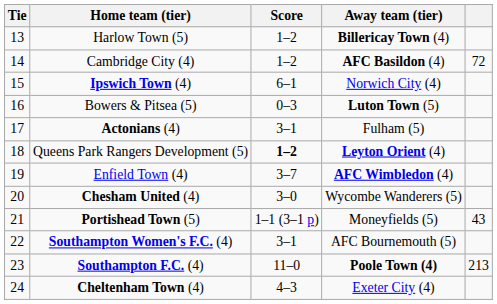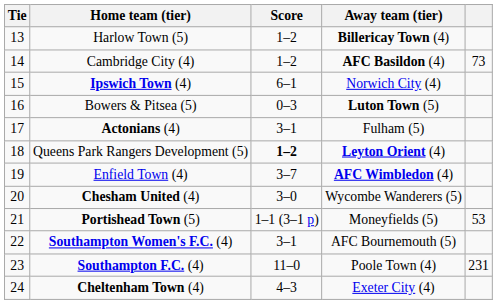 <table class="wikitable" style="text-align:center; font-size:85%">
 <tr>
 <th>Tie</th>
 <th>Home team (tier)</th>
 <th>Score</th>
 <th>Away team (tier)</th>
 <th></th>
 </tr>
 <tr>
 <td>13</td>
 <td>Harlow Town (5)</td>
 <td>1–2</td>
 <td><strong>Billericay Town</strong> (4)</td>
 <td></td>
 </tr>
 <tr>
 <td>14</td>
 <td>Cambridge City (4)</td>
 <td>1–2</td>
 <td><strong>AFC Basildon</strong> (4)</td>
-<td>72</td>
+<td>73</td>
 </tr>
 <tr>
 <td>15</td>
 <td><strong><a href='#'>Ipswich Town</a></strong> (4)</td>
 <td>6–1</td>
 <td><a href='#'>Norwich City</a> (4)</td>
 <td></td>
 </tr>
 <tr>
 <td>16</td>
 <td>Bowers & Pitsea (5)</td>
 <td>0–3</td>
 <td><strong>Luton Town</strong> (5)</td>
 <td></td>
 </tr>
 <tr>
 <td>17</td>
 <td><strong>Actonians</strong> (4)</td>
 <td>3–1</td>
 <td>Fulham (5)</td>
 <td></td>
 </tr>
 <tr>
 <td>18</td>
 <td>Queens Park Rangers Development (5)</td>
 <td><strong>1–2</strong></td>
 <td><strong><a href='#'>Leyton Orient</a></strong> (4)</td>
 <td></td>
 </tr>
 <tr>
 <td>19</td>
 <td><a href='#'>Enfield Town</a> (4)</td>
 <td>3–7</td>
 <td><strong><a href='#'>AFC Wimbledon</a></strong> (4)</td>
 <td></td>
 </tr>
 <tr>
 <td>20</td>
 <td><strong>Chesham United</strong> (4)</td>
 <td>3–0</td>
 <td>Wycombe Wanderers (5)</td>
 <td></td>
 </tr>
 <tr>
 <td>21</td>
 <td><strong>Portishead Town</strong> (5)</td>
 <td>1–1 (3–1 <a href='#'>p</a>)</td>
 <td>Moneyfields (5)</td>
-<td>43</td>
+<td>53</td>
 </tr>
 <tr>
 <td>22</td>
 <td><strong><a href='#'>Southampton Women's F.C.</a></strong> (4)</td>
 <td>3–1</td>
 <td>AFC Bournemouth (5)</td>
 <td></td>
 </tr>
 <tr>
 <td>23</td>
 <td><strong><a href='#'>Southampton F.C.</a></strong> (4)</td>
 <td>11–0</td>
-<td><strong>Poole Town (4)</strong></td>
-<td>213</td>
+<td>Poole Town (4)</td>
+<td>231</td>
 </tr>
 <tr>
 <td>24</td>
 <td><strong>Cheltenham Town</strong> (4)</td>
 <td>4–3</td>
 <td><a href='#'>Exeter City</a> (4)</td>
 <td></td>
 </tr>
 </table>
